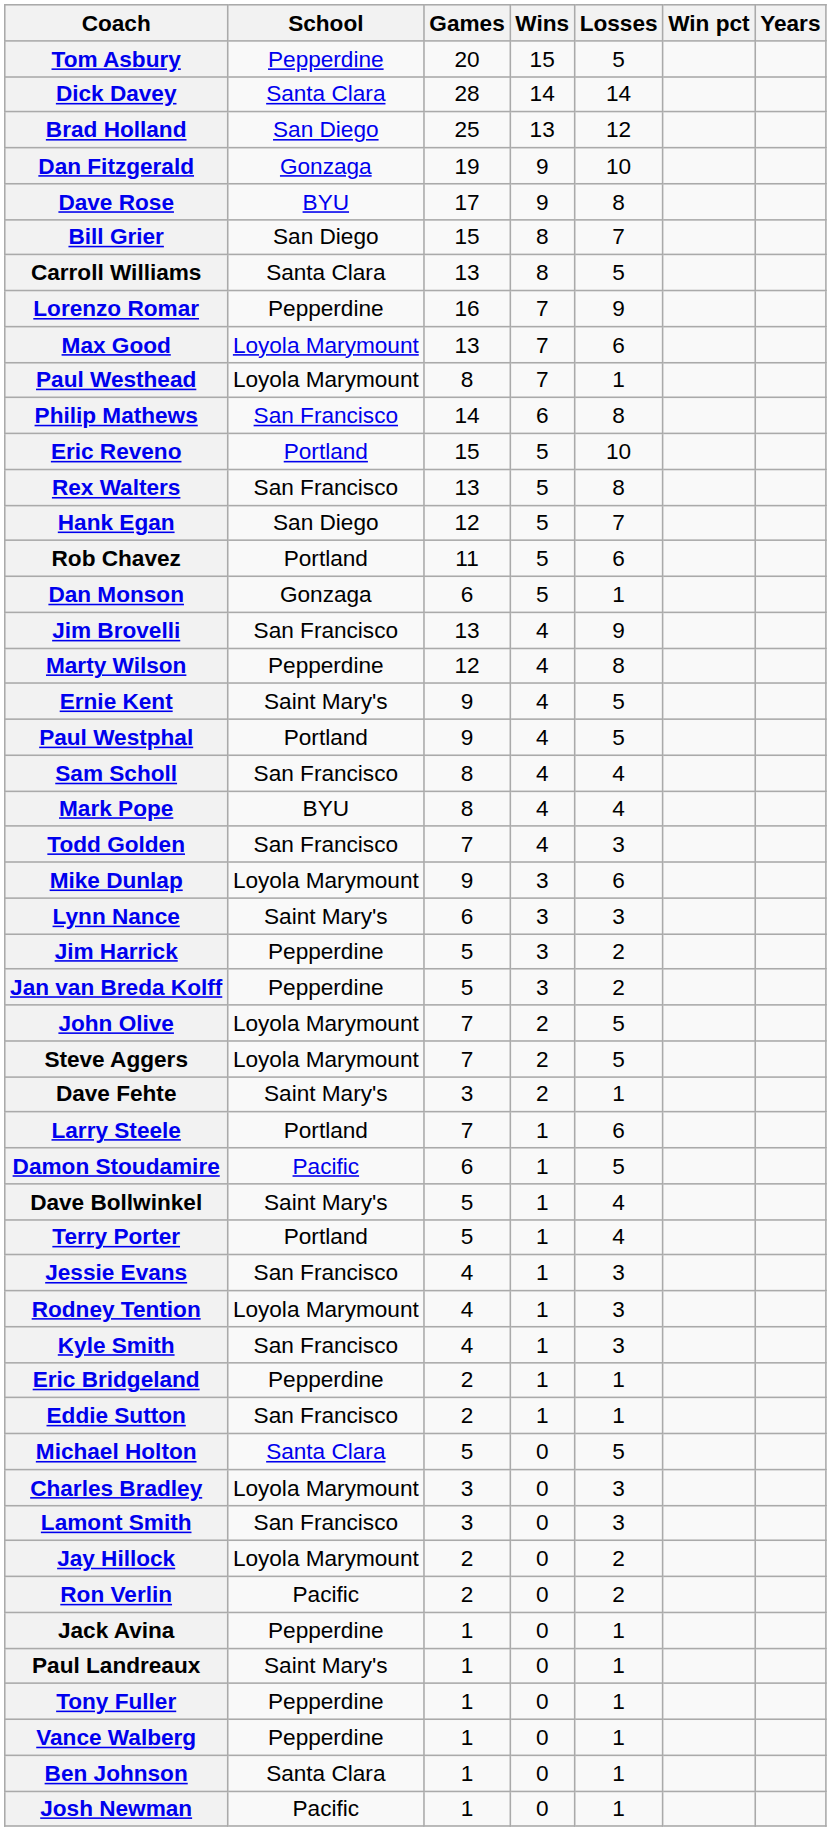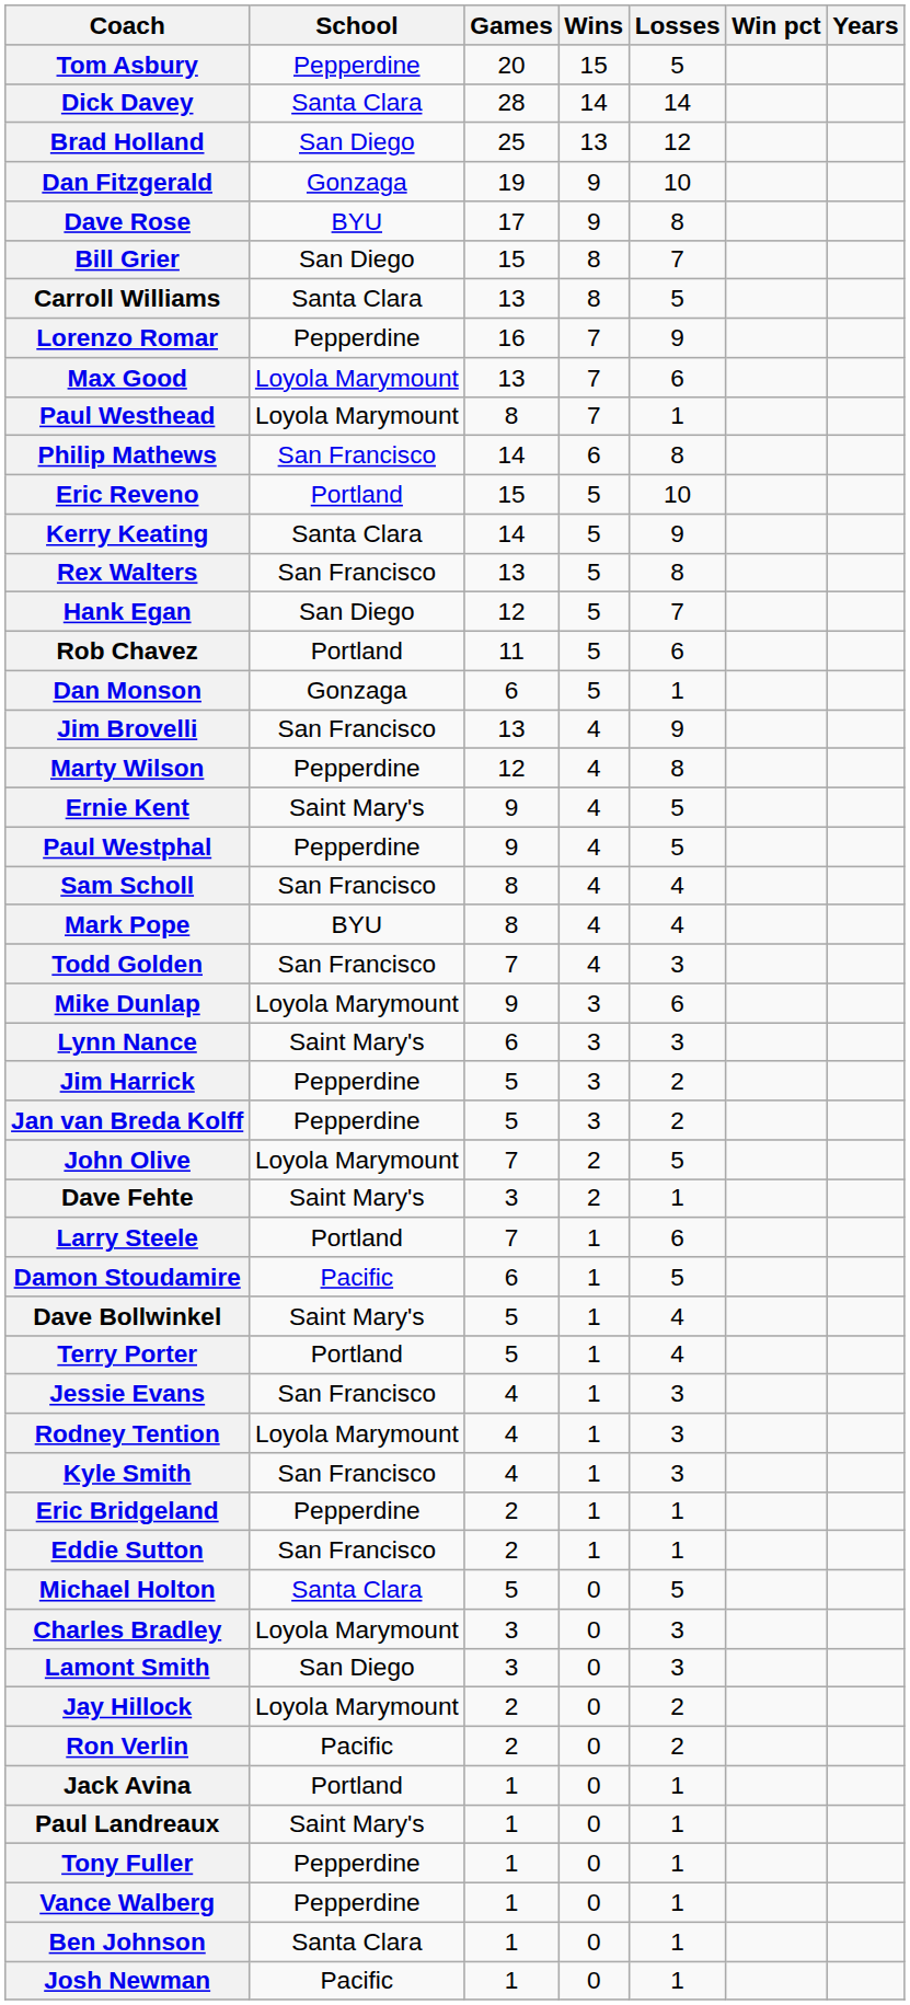 <table class="wikitable sortable sort-under" style="text-align:center;font-size:90%">
 <tr>
 <th>Coach</th>
 <th>School</th>
 <th>Games</th>
 <th>Wins</th>
 <th>Losses</th>
 <th>Win pct</th>
 <th>Years</th>
 </tr>
 <tr>
 <th><a href='#'>Tom Asbury</a></th>
 <td> <a href='#'>Pepperdine</a></td>
 <td>20</td>
 <td>15</td>
 <td>5</td>
 <td></td>
 <td> </td>
 </tr>
 <tr>
 <th><a href='#'>Dick Davey</a></th>
 <td> <a href='#'>Santa Clara</a></td>
 <td>28</td>
 <td>14</td>
 <td>14</td>
 <td></td>
 <td> </td>
 </tr>
 <tr>
 <th><a href='#'>Brad Holland</a></th>
 <td> <a href='#'>San Diego</a></td>
 <td>25</td>
 <td>13</td>
 <td>12</td>
 <td></td>
 <td> </td>
 </tr>
 <tr>
 <th><a href='#'>Dan Fitzgerald</a></th>
 <td> <a href='#'>Gonzaga</a></td>
 <td>19</td>
 <td>9</td>
 <td>10</td>
 <td></td>
 <td> </td>
 </tr>
 <tr>
 <th><a href='#'>Dave Rose</a></th>
 <td> <a href='#'>BYU</a></td>
 <td>17</td>
 <td>9</td>
 <td>8</td>
 <td></td>
 <td> </td>
 </tr>
 <tr>
 <th><a href='#'>Bill Grier</a></th>
 <td> San Diego</td>
 <td>15</td>
 <td>8</td>
 <td>7</td>
 <td></td>
 <td> </td>
 </tr>
 <tr>
 <th>Carroll Williams</th>
 <td> Santa Clara</td>
 <td>13</td>
 <td>8</td>
 <td>5</td>
 <td></td>
 <td> </td>
 </tr>
 <tr>
 <th><a href='#'>Lorenzo Romar</a></th>
 <td> Pepperdine</td>
 <td>16</td>
 <td>7</td>
 <td>9</td>
 <td></td>
 <td> </td>
 </tr>
 <tr>
 <th><a href='#'>Max Good</a></th>
 <td> <a href='#'>Loyola Marymount</a></td>
 <td>13</td>
 <td>7</td>
 <td>6</td>
 <td></td>
 <td> </td>
 </tr>
 <tr>
 <th><a href='#'>Paul Westhead</a></th>
 <td> Loyola Marymount</td>
 <td>8</td>
 <td>7</td>
 <td>1</td>
 <td></td>
 <td> </td>
 </tr>
 <tr>
 <th><a href='#'>Philip Mathews</a></th>
 <td> <a href='#'>San Francisco</a></td>
 <td>14</td>
 <td>6</td>
 <td>8</td>
 <td></td>
 <td> </td>
 </tr>
 <tr>
 <th><a href='#'>Eric Reveno</a></th>
 <td> <a href='#'>Portland</a></td>
 <td>15</td>
 <td>5</td>
 <td>10</td>
 <td></td>
 <td> </td>
 </tr>
 <tr>
+<th><a href='#'>Kerry Keating</a></th>
+<td> Santa Clara</td>
+<td>14</td>
+<td>5</td>
+<td>9</td>
+<td></td>
+<td> </td>
+</tr>
+<tr>
 <th><a href='#'>Rex Walters</a></th>
 <td> San Francisco</td>
 <td>13</td>
 <td>5</td>
 <td>8</td>
 <td></td>
 <td> </td>
 </tr>
 <tr>
 <th><a href='#'>Hank Egan</a></th>
 <td> San Diego</td>
 <td>12</td>
 <td>5</td>
 <td>7</td>
 <td></td>
 <td> </td>
 </tr>
 <tr>
 <th>Rob Chavez</th>
 <td> Portland</td>
 <td>11</td>
 <td>5</td>
 <td>6</td>
 <td></td>
 <td> </td>
 </tr>
 <tr>
 <th><a href='#'>Dan Monson</a></th>
 <td> Gonzaga</td>
 <td>6</td>
 <td>5</td>
 <td>1</td>
 <td></td>
 <td> </td>
 </tr>
 <tr>
 <th><a href='#'>Jim Brovelli</a></th>
 <td> San Francisco</td>
 <td>13</td>
 <td>4</td>
 <td>9</td>
 <td></td>
 <td> </td>
 </tr>
 <tr>
 <th><a href='#'>Marty Wilson</a></th>
 <td> Pepperdine</td>
 <td>12</td>
 <td>4</td>
 <td>8</td>
 <td></td>
 <td> </td>
 </tr>
 <tr>
 <th><a href='#'>Ernie Kent</a></th>
 <td> Saint Mary's</td>
 <td>9</td>
 <td>4</td>
 <td>5</td>
 <td></td>
 <td> </td>
 </tr>
 <tr>
 <th><a href='#'>Paul Westphal</a></th>
-<td> Portland</td>
+<td> Pepperdine</td>
 <td>9</td>
 <td>4</td>
 <td>5</td>
 <td></td>
 <td> </td>
 </tr>
 <tr>
 <th><a href='#'>Sam Scholl</a></th>
 <td> San Francisco</td>
 <td>8</td>
 <td>4</td>
 <td>4</td>
 <td></td>
 <td> </td>
 </tr>
 <tr>
 <th><a href='#'>Mark Pope</a></th>
 <td> BYU</td>
 <td>8</td>
 <td>4</td>
 <td>4</td>
 <td></td>
 <td> </td>
 </tr>
 <tr>
 <th><a href='#'>Todd Golden</a></th>
 <td> San Francisco</td>
 <td>7</td>
 <td>4</td>
 <td>3</td>
 <td></td>
 <td> </td>
 </tr>
 <tr>
 <th><a href='#'>Mike Dunlap</a></th>
 <td> Loyola Marymount</td>
 <td>9</td>
 <td>3</td>
 <td>6</td>
 <td></td>
 <td> </td>
 </tr>
 <tr>
 <th><a href='#'>Lynn Nance</a></th>
 <td> Saint Mary's</td>
 <td>6</td>
 <td>3</td>
 <td>3</td>
 <td></td>
 <td> </td>
 </tr>
 <tr>
 <th><a href='#'>Jim Harrick</a></th>
 <td> Pepperdine</td>
 <td>5</td>
 <td>3</td>
 <td>2</td>
 <td></td>
 <td> </td>
 </tr>
 <tr>
 <th><a href='#'>Jan van Breda Kolff</a></th>
 <td> Pepperdine</td>
 <td>5</td>
 <td>3</td>
 <td>2</td>
 <td></td>
 <td> </td>
 </tr>
 <tr>
 <th><a href='#'>John Olive</a></th>
-<td> Loyola Marymount</td>
-<td>7</td>
-<td>2</td>
-<td>5</td>
-<td></td>
-<td> </td>
-</tr>
-<tr>
-<th>Steve Aggers</th>
 <td> Loyola Marymount</td>
 <td>7</td>
 <td>2</td>
 <td>5</td>
 <td></td>
 <td> </td>
 </tr>
 <tr>
 <th>Dave Fehte</th>
 <td> Saint Mary's</td>
 <td>3</td>
 <td>2</td>
 <td>1</td>
 <td></td>
 <td> </td>
 </tr>
 <tr>
 <th><a href='#'>Larry Steele</a></th>
 <td> Portland</td>
 <td>7</td>
 <td>1</td>
 <td>6</td>
 <td></td>
 <td> </td>
 </tr>
 <tr>
 <th><a href='#'>Damon Stoudamire</a></th>
 <td> <a href='#'>Pacific</a></td>
 <td>6</td>
 <td>1</td>
 <td>5</td>
 <td></td>
 <td> </td>
 </tr>
 <tr>
 <th>Dave Bollwinkel</th>
 <td> Saint Mary's</td>
 <td>5</td>
 <td>1</td>
 <td>4</td>
 <td></td>
 <td> </td>
 </tr>
 <tr>
 <th><a href='#'>Terry Porter</a></th>
 <td> Portland</td>
 <td>5</td>
 <td>1</td>
 <td>4</td>
 <td></td>
 <td> </td>
 </tr>
 <tr>
 <th><a href='#'>Jessie Evans</a></th>
 <td> San Francisco</td>
 <td>4</td>
 <td>1</td>
 <td>3</td>
 <td></td>
 <td> </td>
 </tr>
 <tr>
 <th><a href='#'>Rodney Tention</a></th>
 <td> Loyola Marymount</td>
 <td>4</td>
 <td>1</td>
 <td>3</td>
 <td></td>
 <td> </td>
 </tr>
 <tr>
 <th><a href='#'>Kyle Smith</a></th>
 <td> San Francisco</td>
 <td>4</td>
 <td>1</td>
 <td>3</td>
 <td></td>
 <td> </td>
 </tr>
 <tr>
 <th><a href='#'>Eric Bridgeland</a></th>
 <td> Pepperdine</td>
 <td>2</td>
 <td>1</td>
 <td>1</td>
 <td></td>
 <td> </td>
 </tr>
 <tr>
 <th><a href='#'>Eddie Sutton</a></th>
 <td> San Francisco</td>
 <td>2</td>
 <td>1</td>
 <td>1</td>
 <td></td>
 <td> </td>
 </tr>
 <tr>
 <th><a href='#'>Michael Holton</a></th>
 <td> <a href='#'>Santa Clara</a></td>
 <td>5</td>
 <td>0</td>
 <td>5</td>
 <td></td>
 <td> </td>
 </tr>
 <tr>
 <th><a href='#'>Charles Bradley</a></th>
 <td> Loyola Marymount</td>
 <td>3</td>
 <td>0</td>
 <td>3</td>
 <td></td>
 <td> </td>
 </tr>
 <tr>
 <th><a href='#'>Lamont Smith</a></th>
-<td> San Francisco</td>
+<td> San Diego</td>
 <td>3</td>
 <td>0</td>
 <td>3</td>
 <td></td>
 <td> </td>
 </tr>
 <tr>
 <th><a href='#'>Jay Hillock</a></th>
 <td> Loyola Marymount</td>
 <td>2</td>
 <td>0</td>
 <td>2</td>
 <td></td>
 <td> </td>
 </tr>
 <tr>
 <th><a href='#'>Ron Verlin</a></th>
 <td> Pacific</td>
 <td>2</td>
 <td>0</td>
 <td>2</td>
 <td></td>
 <td> </td>
 </tr>
 <tr>
 <th>Jack Avina</th>
-<td> Pepperdine</td>
+<td> Portland</td>
 <td>1</td>
 <td>0</td>
 <td>1</td>
 <td></td>
 <td> </td>
 </tr>
 <tr>
 <th>Paul Landreaux</th>
 <td> Saint Mary's</td>
 <td>1</td>
 <td>0</td>
 <td>1</td>
 <td></td>
 <td> </td>
 </tr>
 <tr>
 <th><a href='#'>Tony Fuller</a></th>
 <td> Pepperdine</td>
 <td>1</td>
 <td>0</td>
 <td>1</td>
 <td></td>
 <td> </td>
 </tr>
 <tr>
 <th><a href='#'>Vance Walberg</a></th>
 <td> Pepperdine</td>
 <td>1</td>
 <td>0</td>
 <td>1</td>
 <td></td>
 <td> </td>
 </tr>
 <tr>
 <th><a href='#'>Ben Johnson</a></th>
 <td> Santa Clara</td>
 <td>1</td>
 <td>0</td>
 <td>1</td>
 <td></td>
 <td> </td>
 </tr>
 <tr>
 <th><a href='#'>Josh Newman</a></th>
 <td> Pacific</td>
 <td>1</td>
 <td>0</td>
 <td>1</td>
 <td></td>
 <td> </td>
 </tr>
 </table>
